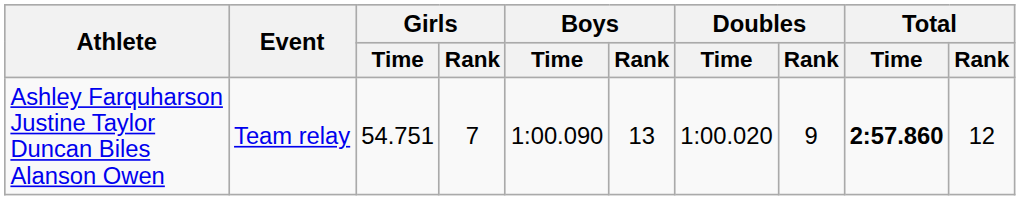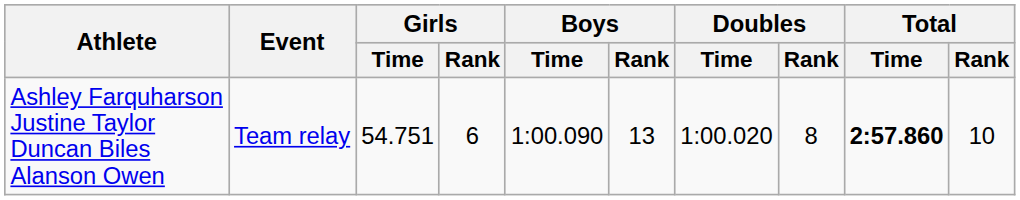 <table class="wikitable" style="font-size:90%">
 <tr>
 <th rowspan="2">Athlete</th>
 <th rowspan="2">Event</th>
 <th colspan=2>Girls</th>
 <th colspan=2>Boys</th>
 <th colspan=2>Doubles</th>
 <th colspan=2>Total</th>
 </tr>
 <tr style="font-size:95%">
 <th>Time</th>
 <th>Rank</th>
 <th>Time</th>
 <th>Rank</th>
 <th>Time</th>
 <th>Rank</th>
 <th>Time</th>
 <th>Rank</th>
 </tr>
 <tr align=center>
 <td align=left><a href='#'>Ashley Farquharson</a><br><a href='#'>Justine Taylor</a><br><a href='#'>Duncan Biles</a><br><a href='#'>Alanson Owen</a></td>
 <td align=left><a href='#'>Team relay</a></td>
 <td>54.751</td>
-<td>7</td>
+<td>6</td>
 <td>1:00.090</td>
 <td>13</td>
 <td>1:00.020</td>
-<td>9</td>
+<td>8</td>
 <td><strong>2:57.860</strong></td>
-<td>12</td>
+<td>10</td>
 </tr>
 </table>
